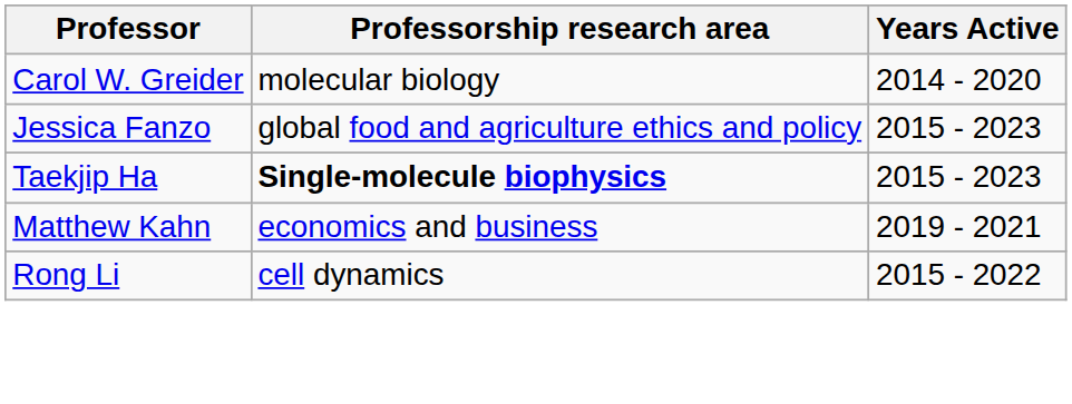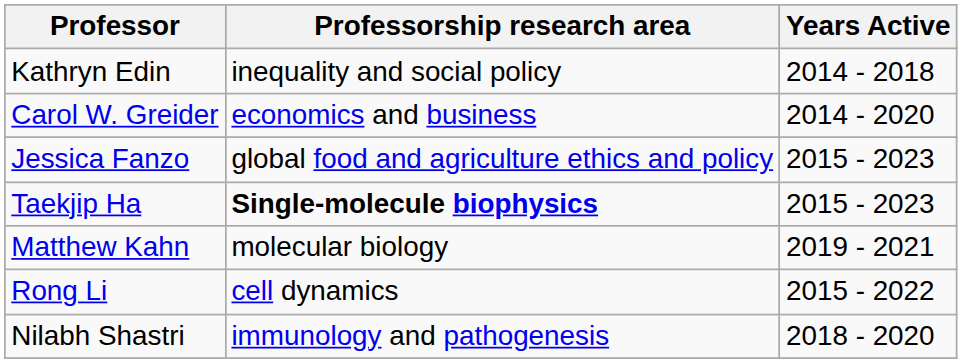 <table class="wikitable sortable">
 <tr>
 <th>Professor</th>
 <th>Professorship research area</th>
 <th>Years Active</th>
 </tr>
 <tr>
+<td>Kathryn Edin</td>
+<td>inequality and social policy</td>
+<td>2014 - 2018</td>
+</tr>
+<tr>
 <td><a href='#'>Carol W. Greider</a></td>
-<td>molecular biology</td>
+<td><a href='#'>economics</a> and <a href='#'>business</a></td>
 <td>2014 - 2020</td>
 </tr>
 <tr>
 <td><a href='#'>Jessica Fanzo</a></td>
 <td>global <a href='#'>food and agriculture ethics and policy</a></td>
 <td>2015 - 2023</td>
 </tr>
 <tr>
 <td><a href='#'>Taekjip Ha</a></td>
 <td><strong>Single-molecule <a href='#'>biophysics</a></strong></td>
 <td>2015 - 2023</td>
 </tr>
 <tr>
 <td><a href='#'>Matthew Kahn</a></td>
-<td><a href='#'>economics</a> and <a href='#'>business</a></td>
+<td>molecular biology</td>
 <td>2019 - 2021</td>
 </tr>
 <tr>
 <td><a href='#'>Rong Li</a></td>
 <td><a href='#'>cell</a> dynamics</td>
 <td>2015 - 2022</td>
 </tr>
+<tr>
+<td>Nilabh Shastri</td>
+<td><a href='#'>immunology</a> and <a href='#'>pathogenesis</a></td>
+<td>2018 - 2020</td>
+</tr>
 </table>
